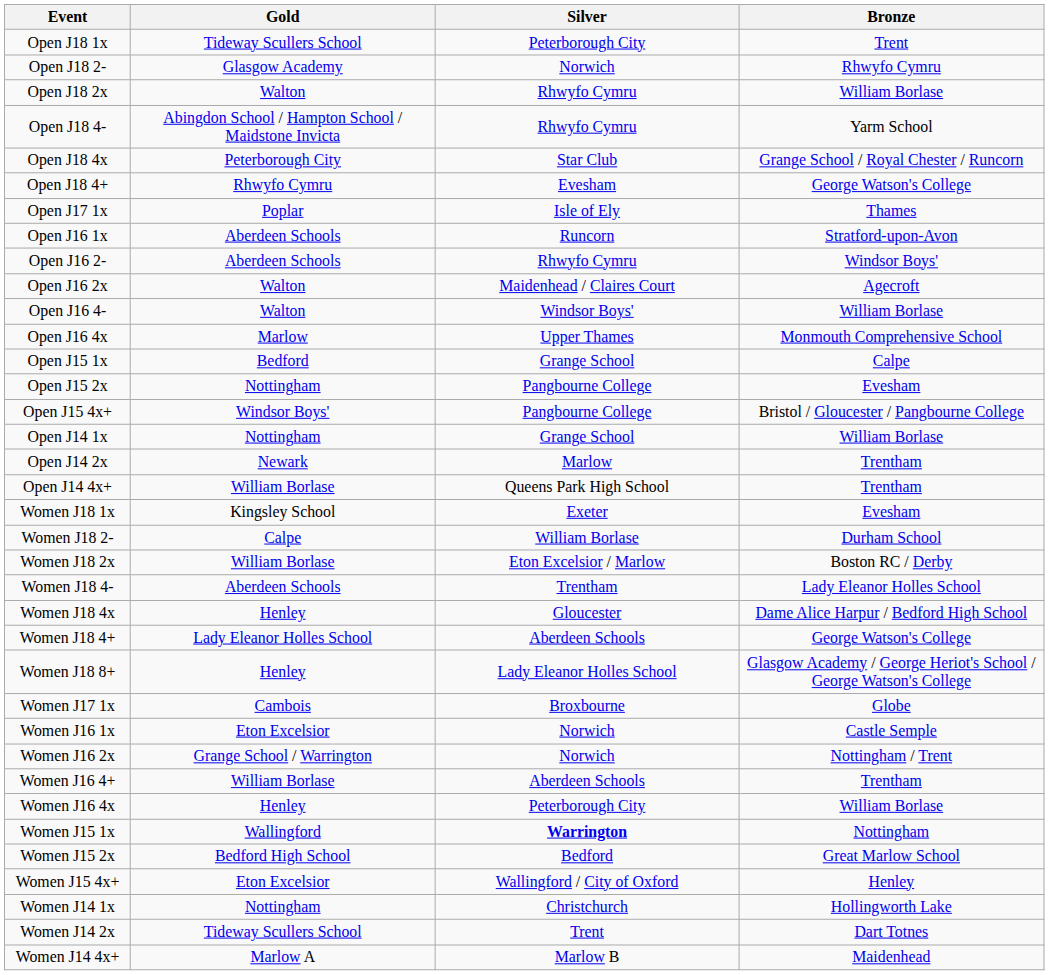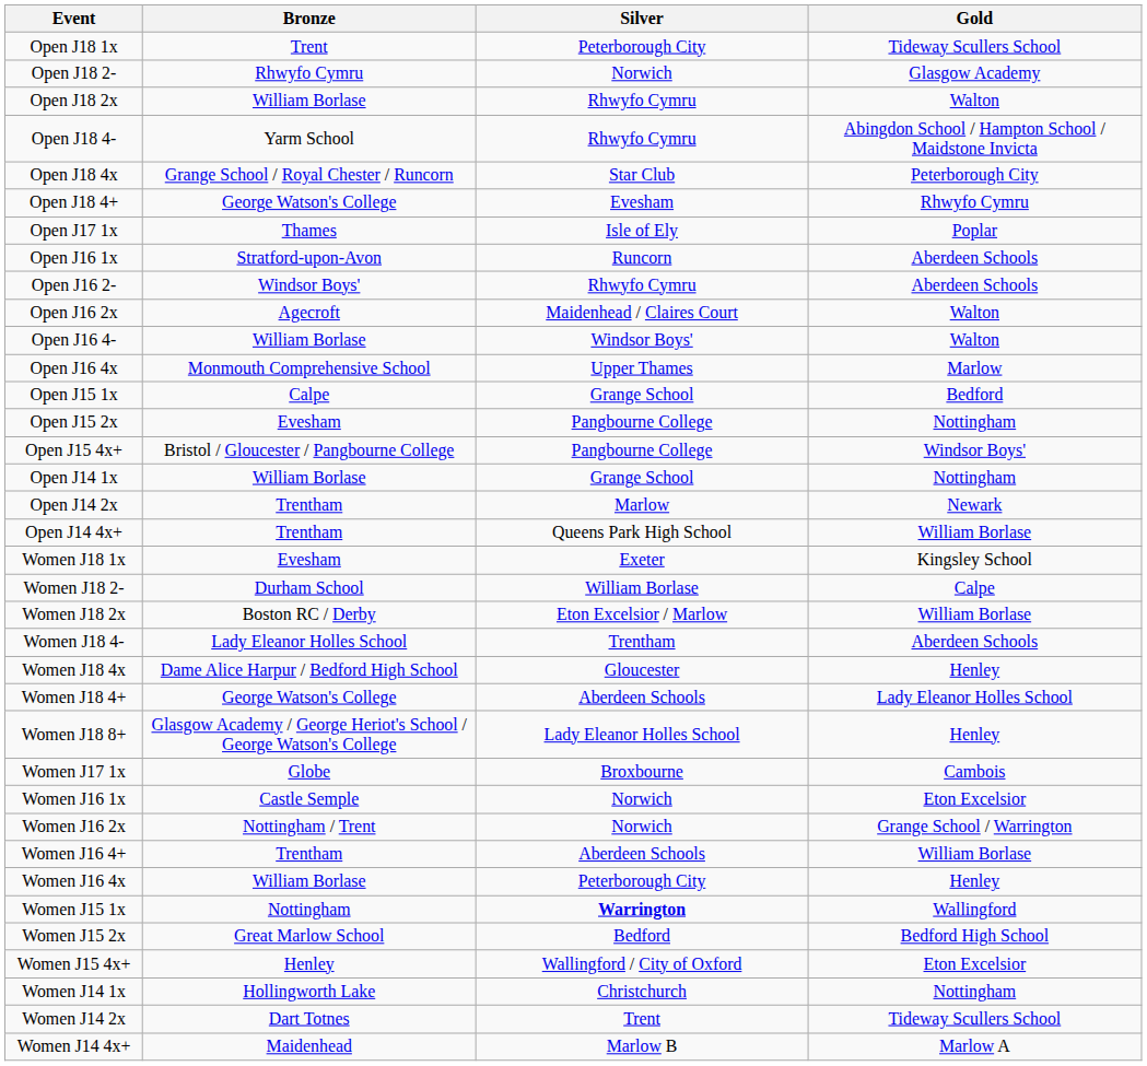 <table class="wikitable" style="text-align:center">
 <tr>
 <th width=120>Event</th>
+<th width=300>Bronze</th>
+<th width=300>Silver</th>
 <th width=300>Gold</th>
-<th width=300>Silver</th>
-<th width=300>Bronze</th>
 </tr>
 <tr>
 <td>Open J18 1x</td>
+<td><a href='#'>Trent</a></td>
+<td><a href='#'>Peterborough City</a></td>
 <td><a href='#'>Tideway Scullers School</a></td>
-<td><a href='#'>Peterborough City</a></td>
-<td><a href='#'>Trent</a></td>
 </tr>
 <tr>
 <td>Open J18 2-</td>
+<td><a href='#'>Rhwyfo Cymru</a></td>
+<td><a href='#'>Norwich</a></td>
 <td><a href='#'>Glasgow Academy</a></td>
-<td><a href='#'>Norwich</a></td>
+</tr>
+<tr>
+<td>Open J18 2x</td>
+<td><a href='#'>William Borlase</a></td>
+<td><a href='#'>Rhwyfo Cymru</a></td>
+<td><a href='#'>Walton</a></td>
+</tr>
+<tr>
+<td>Open J18 4-</td>
+<td>Yarm School</td>
+<td><a href='#'>Rhwyfo Cymru</a></td>
+<td><a href='#'>Abingdon School</a> / <a href='#'>Hampton School</a> / <a href='#'>Maidstone Invicta</a></td>
+</tr>
+<tr>
+<td>Open J18 4x</td>
+<td><a href='#'>Grange School</a> / <a href='#'>Royal Chester</a> / <a href='#'>Runcorn</a></td>
+<td><a href='#'>Star Club</a></td>
+<td><a href='#'>Peterborough City</a></td>
+</tr>
+<tr>
+<td>Open J18 4+</td>
+<td><a href='#'>George Watson's College</a></td>
+<td><a href='#'>Evesham</a></td>
 <td><a href='#'>Rhwyfo Cymru</a></td>
 </tr>
 <tr>
-<td>Open J18 2x</td>
+<td>Open J17 1x</td>
+<td><a href='#'>Thames</a></td>
+<td><a href='#'>Isle of Ely</a></td>
+<td><a href='#'>Poplar</a></td>
+</tr>
+<tr>
+<td>Open J16 1x</td>
+<td><a href='#'>Stratford-upon-Avon</a></td>
+<td><a href='#'>Runcorn</a></td>
+<td><a href='#'>Aberdeen Schools</a></td>
+</tr>
+<tr>
+<td>Open J16 2-</td>
+<td><a href='#'>Windsor Boys'</a></td>
+<td><a href='#'>Rhwyfo Cymru</a></td>
+<td><a href='#'>Aberdeen Schools</a></td>
+</tr>
+<tr>
+<td>Open J16 2x</td>
+<td><a href='#'>Agecroft</a></td>
+<td><a href='#'>Maidenhead</a> / <a href='#'>Claires Court</a></td>
 <td><a href='#'>Walton</a></td>
-<td><a href='#'>Rhwyfo Cymru</a></td>
+</tr>
+<tr>
+<td>Open J16 4-</td>
+<td><a href='#'>William Borlase</a></td>
+<td><a href='#'>Windsor Boys'</a></td>
+<td><a href='#'>Walton</a></td>
+</tr>
+<tr>
+<td>Open J16 4x</td>
+<td><a href='#'>Monmouth Comprehensive School</a></td>
+<td><a href='#'>Upper Thames</a></td>
+<td><a href='#'>Marlow</a></td>
+</tr>
+<tr>
+<td>Open J15 1x</td>
+<td><a href='#'>Calpe</a></td>
+<td><a href='#'>Grange School</a></td>
+<td><a href='#'>Bedford</a></td>
+</tr>
+<tr>
+<td>Open J15 2x</td>
+<td><a href='#'>Evesham</a></td>
+<td><a href='#'>Pangbourne College</a></td>
+<td><a href='#'>Nottingham</a></td>
+</tr>
+<tr>
+<td>Open J15 4x+</td>
+<td>Bristol / <a href='#'>Gloucester</a> / <a href='#'>Pangbourne College</a></td>
+<td><a href='#'>Pangbourne College</a></td>
+<td><a href='#'>Windsor Boys'</a></td>
+</tr>
+<tr>
+<td>Open J14 1x</td>
+<td><a href='#'>William Borlase</a></td>
+<td><a href='#'>Grange School</a></td>
+<td><a href='#'>Nottingham</a></td>
+</tr>
+<tr>
+<td>Open J14 2x</td>
+<td><a href='#'>Trentham</a></td>
+<td><a href='#'>Marlow</a></td>
+<td><a href='#'>Newark</a></td>
+</tr>
+<tr>
+<td>Open J14 4x+</td>
+<td><a href='#'>Trentham</a></td>
+<td>Queens Park High School</td>
 <td><a href='#'>William Borlase</a></td>
 </tr>
 <tr>
-<td>Open J18 4-</td>
-<td><a href='#'>Abingdon School</a> / <a href='#'>Hampton School</a> / <a href='#'>Maidstone Invicta</a></td>
-<td><a href='#'>Rhwyfo Cymru</a></td>
-<td>Yarm School</td>
+<td>Women J18 1x</td>
+<td><a href='#'>Evesham</a></td>
+<td><a href='#'>Exeter</a></td>
+<td>Kingsley School</td>
 </tr>
 <tr>
-<td>Open J18 4x</td>
-<td><a href='#'>Peterborough City</a></td>
-<td><a href='#'>Star Club</a></td>
-<td><a href='#'>Grange School</a> / <a href='#'>Royal Chester</a> / <a href='#'>Runcorn</a></td>
+<td>Women J18 2-</td>
+<td><a href='#'>Durham School</a></td>
+<td><a href='#'>William Borlase</a></td>
+<td><a href='#'>Calpe</a></td>
 </tr>
 <tr>
-<td>Open J18 4+</td>
-<td><a href='#'>Rhwyfo Cymru</a></td>
-<td><a href='#'>Evesham</a></td>
-<td><a href='#'>George Watson's College</a></td>
-</tr>
-<tr>
-<td>Open J17 1x</td>
-<td><a href='#'>Poplar</a></td>
-<td><a href='#'>Isle of Ely</a></td>
-<td><a href='#'>Thames</a></td>
-</tr>
-<tr>
-<td>Open J16 1x</td>
-<td><a href='#'>Aberdeen Schools</a></td>
-<td><a href='#'>Runcorn</a></td>
-<td><a href='#'>Stratford-upon-Avon</a></td>
-</tr>
-<tr>
-<td>Open J16 2-</td>
-<td><a href='#'>Aberdeen Schools</a></td>
-<td><a href='#'>Rhwyfo Cymru</a></td>
-<td><a href='#'>Windsor Boys'</a></td>
-</tr>
-<tr>
-<td>Open J16 2x</td>
-<td><a href='#'>Walton</a></td>
-<td><a href='#'>Maidenhead</a> / <a href='#'>Claires Court</a></td>
-<td><a href='#'>Agecroft</a></td>
-</tr>
-<tr>
-<td>Open J16 4-</td>
-<td><a href='#'>Walton</a></td>
-<td><a href='#'>Windsor Boys'</a></td>
+<td>Women J18 2x</td>
+<td>Boston RC / <a href='#'>Derby</a></td>
+<td><a href='#'>Eton Excelsior</a> / <a href='#'>Marlow</a></td>
 <td><a href='#'>William Borlase</a></td>
 </tr>
 <tr>
-<td>Open J16 4x</td>
-<td><a href='#'>Marlow</a></td>
-<td><a href='#'>Upper Thames</a></td>
-<td><a href='#'>Monmouth Comprehensive School</a></td>
+<td>Women J18 4-</td>
+<td><a href='#'>Lady Eleanor Holles School</a></td>
+<td><a href='#'>Trentham</a></td>
+<td><a href='#'>Aberdeen Schools</a></td>
 </tr>
 <tr>
-<td>Open J15 1x</td>
-<td><a href='#'>Bedford</a></td>
-<td><a href='#'>Grange School</a></td>
-<td><a href='#'>Calpe</a></td>
+<td>Women J18 4x</td>
+<td><a href='#'>Dame Alice Harpur</a> / <a href='#'>Bedford High School</a></td>
+<td><a href='#'>Gloucester</a></td>
+<td><a href='#'>Henley</a></td>
 </tr>
 <tr>
-<td>Open J15 2x</td>
-<td><a href='#'>Nottingham</a></td>
-<td><a href='#'>Pangbourne College</a></td>
-<td><a href='#'>Evesham</a></td>
+<td>Women J18 4+</td>
+<td><a href='#'>George Watson's College</a></td>
+<td><a href='#'>Aberdeen Schools</a></td>
+<td><a href='#'>Lady Eleanor Holles School</a></td>
 </tr>
 <tr>
-<td>Open J15 4x+</td>
-<td><a href='#'>Windsor Boys'</a></td>
-<td><a href='#'>Pangbourne College</a></td>
-<td>Bristol / <a href='#'>Gloucester</a> / <a href='#'>Pangbourne College</a></td>
+<td>Women J18 8+</td>
+<td><a href='#'>Glasgow Academy</a> / <a href='#'>George Heriot's School</a> / <a href='#'>George Watson's College</a></td>
+<td><a href='#'>Lady Eleanor Holles School</a></td>
+<td><a href='#'>Henley</a></td>
 </tr>
 <tr>
-<td>Open J14 1x</td>
-<td><a href='#'>Nottingham</a></td>
-<td><a href='#'>Grange School</a></td>
+<td>Women J17 1x</td>
+<td><a href='#'>Globe</a></td>
+<td><a href='#'>Broxbourne</a></td>
+<td><a href='#'>Cambois</a></td>
+</tr>
+<tr>
+<td>Women J16 1x</td>
+<td><a href='#'>Castle Semple</a></td>
+<td><a href='#'>Norwich</a></td>
+<td><a href='#'>Eton Excelsior</a></td>
+</tr>
+<tr>
+<td>Women J16 2x</td>
+<td><a href='#'>Nottingham</a> / <a href='#'>Trent</a></td>
+<td><a href='#'>Norwich</a></td>
+<td><a href='#'>Grange School</a> / <a href='#'>Warrington</a></td>
+</tr>
+<tr>
+<td>Women J16 4+</td>
+<td><a href='#'>Trentham</a></td>
+<td><a href='#'>Aberdeen Schools</a></td>
 <td><a href='#'>William Borlase</a></td>
 </tr>
 <tr>
-<td>Open J14 2x</td>
-<td><a href='#'>Newark</a></td>
-<td><a href='#'>Marlow</a></td>
-<td><a href='#'>Trentham</a></td>
-</tr>
-<tr>
-<td>Open J14 4x+</td>
+<td>Women J16 4x</td>
 <td><a href='#'>William Borlase</a></td>
-<td>Queens Park High School</td>
-<td><a href='#'>Trentham</a></td>
-</tr>
-<tr>
-<td>Women J18 1x</td>
-<td>Kingsley School</td>
-<td><a href='#'>Exeter</a></td>
-<td><a href='#'>Evesham</a></td>
-</tr>
-<tr>
-<td>Women J18 2-</td>
-<td><a href='#'>Calpe</a></td>
-<td><a href='#'>William Borlase</a></td>
-<td><a href='#'>Durham School</a></td>
-</tr>
-<tr>
-<td>Women J18 2x</td>
-<td><a href='#'>William Borlase</a></td>
-<td><a href='#'>Eton Excelsior</a> / <a href='#'>Marlow</a></td>
-<td>Boston RC / <a href='#'>Derby</a></td>
-</tr>
-<tr>
-<td>Women J18 4-</td>
-<td><a href='#'>Aberdeen Schools</a></td>
-<td><a href='#'>Trentham</a></td>
-<td><a href='#'>Lady Eleanor Holles School</a></td>
-</tr>
-<tr>
-<td>Women J18 4x</td>
+<td><a href='#'>Peterborough City</a></td>
 <td><a href='#'>Henley</a></td>
-<td><a href='#'>Gloucester</a></td>
-<td><a href='#'>Dame Alice Harpur</a> / <a href='#'>Bedford High School</a></td>
-</tr>
-<tr>
-<td>Women J18 4+</td>
-<td><a href='#'>Lady Eleanor Holles School</a></td>
-<td><a href='#'>Aberdeen Schools</a></td>
-<td><a href='#'>George Watson's College</a></td>
-</tr>
-<tr>
-<td>Women J18 8+</td>
-<td><a href='#'>Henley</a></td>
-<td><a href='#'>Lady Eleanor Holles School</a></td>
-<td><a href='#'>Glasgow Academy</a> / <a href='#'>George Heriot's School</a> / <a href='#'>George Watson's College</a></td>
-</tr>
-<tr>
-<td>Women J17 1x</td>
-<td><a href='#'>Cambois</a></td>
-<td><a href='#'>Broxbourne</a></td>
-<td><a href='#'>Globe</a></td>
-</tr>
-<tr>
-<td>Women J16 1x</td>
-<td><a href='#'>Eton Excelsior</a></td>
-<td><a href='#'>Norwich</a></td>
-<td><a href='#'>Castle Semple</a></td>
-</tr>
-<tr>
-<td>Women J16 2x</td>
-<td><a href='#'>Grange School</a> / <a href='#'>Warrington</a></td>
-<td><a href='#'>Norwich</a></td>
-<td><a href='#'>Nottingham</a> / <a href='#'>Trent</a></td>
-</tr>
-<tr>
-<td>Women J16 4+</td>
-<td><a href='#'>William Borlase</a></td>
-<td><a href='#'>Aberdeen Schools</a></td>
-<td><a href='#'>Trentham</a></td>
-</tr>
-<tr>
-<td>Women J16 4x</td>
-<td><a href='#'>Henley</a></td>
-<td><a href='#'>Peterborough City</a></td>
-<td><a href='#'>William Borlase</a></td>
 </tr>
 <tr>
 <td>Women J15 1x</td>
+<td><a href='#'>Nottingham</a></td>
+<td><strong><a href='#'>Warrington</a></strong></td>
 <td><a href='#'>Wallingford</a></td>
-<td><strong><a href='#'>Warrington</a></strong></td>
+</tr>
+<tr>
+<td>Women J15 2x</td>
+<td><a href='#'>Great Marlow School</a></td>
+<td><a href='#'>Bedford</a></td>
+<td><a href='#'>Bedford High School</a></td>
+</tr>
+<tr>
+<td>Women J15 4x+</td>
+<td><a href='#'>Henley</a></td>
+<td><a href='#'>Wallingford</a> / <a href='#'>City of Oxford</a></td>
+<td><a href='#'>Eton Excelsior</a></td>
+</tr>
+<tr>
+<td>Women J14 1x</td>
+<td><a href='#'>Hollingworth Lake</a></td>
+<td><a href='#'>Christchurch</a></td>
 <td><a href='#'>Nottingham</a></td>
 </tr>
 <tr>
-<td>Women J15 2x</td>
-<td><a href='#'>Bedford High School</a></td>
-<td><a href='#'>Bedford</a></td>
-<td><a href='#'>Great Marlow School</a></td>
-</tr>
-<tr>
-<td>Women J15 4x+</td>
-<td><a href='#'>Eton Excelsior</a></td>
-<td><a href='#'>Wallingford</a> / <a href='#'>City of Oxford</a></td>
-<td><a href='#'>Henley</a></td>
-</tr>
-<tr>
-<td>Women J14 1x</td>
-<td><a href='#'>Nottingham</a></td>
-<td><a href='#'>Christchurch</a></td>
-<td><a href='#'>Hollingworth Lake</a></td>
-</tr>
-<tr>
 <td>Women J14 2x</td>
+<td><a href='#'>Dart Totnes</a></td>
+<td><a href='#'>Trent</a></td>
 <td><a href='#'>Tideway Scullers School</a></td>
-<td><a href='#'>Trent</a></td>
-<td><a href='#'>Dart Totnes</a></td>
 </tr>
 <tr>
 <td>Women J14 4x+</td>
+<td><a href='#'>Maidenhead</a></td>
+<td><a href='#'>Marlow</a> B</td>
 <td><a href='#'>Marlow</a> A</td>
-<td><a href='#'>Marlow</a> B</td>
-<td><a href='#'>Maidenhead</a></td>
 </tr>
 </table>
